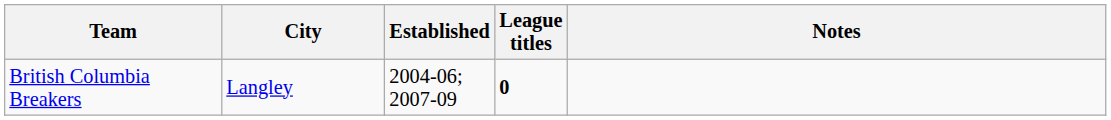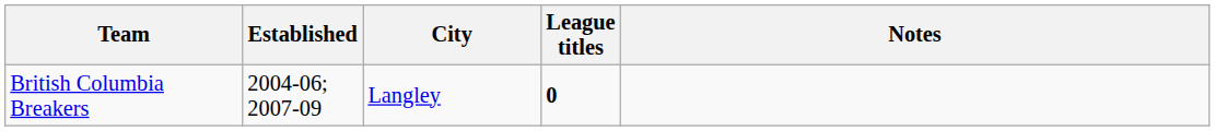 <table class="wikitable">
 <tr>
 <th bgcolor="#DDDDFF" width="20%">Team</th>
+<th bgcolor="#DDDDFF" width="10%">Established</th>
 <th bgcolor="#DDDDFF" width="15%">City</th>
-<th bgcolor="#DDDDFF" width="10%">Established</th>
 <th bgcolor="#DDDDFF" width="5%">League titles</th>
 <th bgcolor="#DDDDFF" width="50%">Notes</th>
 </tr>
 <tr>
 <td><a href='#'>British Columbia Breakers</a></td>
+<td>2004-06; 2007-09</td>
 <td><a href='#'>Langley</a></td>
-<td>2004-06; 2007-09</td>
 <td><strong>0</strong></td>
 <td></td>
 </tr>
 </table>
